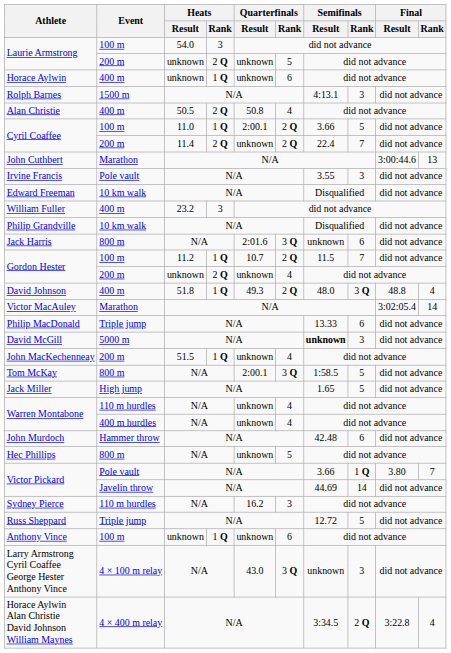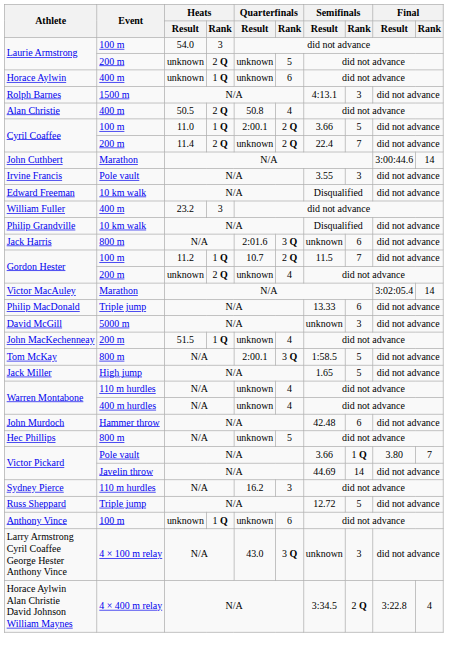 <table class=wikitable style="font-size:90%">
 <tr>
 <th rowspan=2>Athlete</th>
 <th rowspan=2>Event</th>
 <th colspan=2>Heats</th>
 <th colspan=2>Quarterfinals</th>
 <th colspan=2>Semifinals</th>
 <th colspan=2>Final</th>
 </tr>
 <tr>
 <th>Result</th>
 <th>Rank</th>
 <th>Result</th>
 <th>Rank</th>
 <th>Result</th>
 <th>Rank</th>
 <th>Result</th>
 <th>Rank</th>
 </tr>
 <tr>
 <td rowspan=2><a href='#'>Laurie Armstrong</a></td>
 <td><a href='#'>100 m</a></td>
 <td align=center>54.0</td>
 <td align=center>3</td>
 <td align=center colspan=6>did not advance</td>
 </tr>
 <tr>
 <td><a href='#'>200 m</a></td>
 <td align=center>unknown</td>
 <td align=center>2 <strong>Q</strong></td>
 <td align=center>unknown</td>
 <td align=center>5</td>
 <td align=center colspan=4>did not advance</td>
 </tr>
 <tr>
 <td><a href='#'>Horace Aylwin</a></td>
 <td><a href='#'>400 m</a></td>
 <td align=center>unknown</td>
 <td align=center>1 <strong>Q</strong></td>
 <td align=center>unknown</td>
 <td align=center>6</td>
 <td align=center colspan=4>did not advance</td>
 </tr>
 <tr>
 <td><a href='#'>Rolph Barnes</a></td>
 <td><a href='#'>1500 m</a></td>
 <td align=center colspan=4>N/A</td>
 <td align=center>4:13.1</td>
 <td align=center>3</td>
 <td align=center colspan=2>did not advance</td>
 </tr>
 <tr>
 <td><a href='#'>Alan Christie</a></td>
 <td><a href='#'>400 m</a></td>
 <td align=center>50.5</td>
 <td align=center>2 <strong>Q</strong></td>
 <td align=center>50.8</td>
 <td align=center>4</td>
 <td align=center colspan=4>did not advance</td>
 </tr>
 <tr>
 <td rowspan=2><a href='#'>Cyril Coaffee</a></td>
 <td><a href='#'>100 m</a></td>
 <td align=center>11.0</td>
 <td align=center>1 <strong>Q</strong></td>
 <td align=center>2:00.1</td>
 <td align=center>2 <strong>Q</strong></td>
 <td align=center>3.66</td>
 <td align=center>5</td>
 <td align=center colspan=2>did not advance</td>
 </tr>
 <tr>
 <td><a href='#'>200 m</a></td>
 <td align=center>11.4</td>
 <td align=center>2 <strong>Q</strong></td>
 <td align=center>unknown</td>
 <td align=center>2 <strong>Q</strong></td>
 <td align=center>22.4</td>
 <td align=center>7</td>
 <td align=center colspan=2>did not advance</td>
 </tr>
 <tr>
 <td><a href='#'>John Cuthbert</a></td>
 <td><a href='#'>Marathon</a></td>
 <td align=center colspan=6>N/A</td>
 <td align=center>3:00:44.6</td>
-<td align=center>13</td>
+<td align=center>14</td>
 </tr>
 <tr>
 <td><a href='#'>Irvine Francis</a></td>
 <td><a href='#'>Pole vault</a></td>
 <td align=center colspan=4>N/A</td>
 <td align=center>3.55</td>
 <td align=center>3</td>
 <td align=center colspan=2>did not advance</td>
 </tr>
 <tr>
 <td><a href='#'>Edward Freeman</a></td>
 <td><a href='#'>10 km walk</a></td>
 <td align=center colspan=4>N/A</td>
 <td align=center colspan=2>Disqualified</td>
 <td align=center colspan=2>did not advance</td>
 </tr>
 <tr>
 <td><a href='#'>William Fuller</a></td>
 <td><a href='#'>400 m</a></td>
 <td align=center>23.2</td>
 <td align=center>3</td>
 <td align=center colspan=6>did not advance</td>
 </tr>
 <tr>
 <td><a href='#'>Philip Grandville</a></td>
 <td><a href='#'>10 km walk</a></td>
 <td align=center colspan=4>N/A</td>
 <td align=center colspan=2>Disqualified</td>
 <td align=center colspan=2>did not advance</td>
 </tr>
 <tr>
 <td><a href='#'>Jack Harris</a></td>
 <td><a href='#'>800 m</a></td>
 <td align=center colspan=2>N/A</td>
 <td align=center>2:01.6</td>
 <td align=center>3 <strong>Q</strong></td>
 <td align=center>unknown</td>
 <td align=center>6</td>
 <td align=center colspan=2>did not advance</td>
 </tr>
 <tr>
 <td rowspan=2><a href='#'>Gordon Hester</a></td>
 <td><a href='#'>100 m</a></td>
 <td align=center>11.2</td>
 <td align=center>1 <strong>Q</strong></td>
 <td align=center>10.7</td>
 <td align=center>2 <strong>Q</strong></td>
 <td align=center>11.5</td>
 <td align=center>7</td>
 <td align=center colspan=2>did not advance</td>
 </tr>
 <tr>
 <td><a href='#'>200 m</a></td>
 <td align=center>unknown</td>
 <td align=center>2 <strong>Q</strong></td>
 <td align=center>unknown</td>
 <td align=center>4</td>
 <td align=center colspan=4>did not advance</td>
 </tr>
 <tr>
-<td><a href='#'>David Johnson</a></td>
-<td><a href='#'>400 m</a></td>
-<td align=center>51.8</td>
-<td align=center>1 <strong>Q</strong></td>
-<td align=center>49.3</td>
-<td align=center>2 <strong>Q</strong></td>
-<td align=center>48.0</td>
-<td align=center>3 <strong>Q</strong></td>
-<td align=center>48.8</td>
-<td align=center>4</td>
-</tr>
-<tr>
 <td><a href='#'>Victor MacAuley</a></td>
 <td><a href='#'>Marathon</a></td>
 <td align=center colspan=6>N/A</td>
 <td align=center>3:02:05.4</td>
 <td align=center>14</td>
 </tr>
 <tr>
 <td><a href='#'>Philip MacDonald</a></td>
 <td><a href='#'>Triple jump</a></td>
 <td align=center colspan=4>N/A</td>
 <td align=center>13.33</td>
 <td align=center>6</td>
 <td align=center colspan=2>did not advance</td>
 </tr>
 <tr>
 <td><a href='#'>David McGill</a></td>
 <td><a href='#'>5000 m</a></td>
 <td align=center colspan=4>N/A</td>
-<td align=center><strong>unknown</strong></td>
+<td align=center>unknown</td>
 <td align=center>3</td>
 <td align=center colspan=2>did not advance</td>
 </tr>
 <tr>
 <td><a href='#'>John MacKechenneay</a></td>
 <td><a href='#'>200 m</a></td>
 <td align=center>51.5</td>
 <td align=center>1 <strong>Q</strong></td>
 <td align=center>unknown</td>
 <td align=center>4</td>
 <td align=center colspan=4>did not advance</td>
 </tr>
 <tr>
 <td><a href='#'>Tom McKay</a></td>
 <td><a href='#'>800 m</a></td>
 <td align=center colspan=2>N/A</td>
 <td align=center>2:00.1</td>
 <td align=center>3 <strong>Q</strong></td>
 <td align=center>1:58.5</td>
 <td align=center>5</td>
 <td align=center colspan=2>did not advance</td>
 </tr>
 <tr>
 <td><a href='#'>Jack Miller</a></td>
 <td><a href='#'>High jump</a></td>
 <td align=center colspan=4>N/A</td>
 <td align=center>1.65</td>
 <td align=center>5</td>
 <td align=center colspan=2>did not advance</td>
 </tr>
 <tr>
 <td rowspan=2><a href='#'>Warren Montabone</a></td>
 <td><a href='#'>110 m hurdles</a></td>
 <td align=center colspan=2>N/A</td>
 <td align=center>unknown</td>
 <td align=center>4</td>
 <td align=center colspan=4>did not advance</td>
 </tr>
 <tr>
 <td><a href='#'>400 m hurdles</a></td>
 <td align=center colspan=2>N/A</td>
 <td align=center>unknown</td>
 <td align=center>4</td>
 <td align=center colspan=4>did not advance</td>
 </tr>
 <tr>
 <td><a href='#'>John Murdoch</a></td>
 <td><a href='#'>Hammer throw</a></td>
 <td align=center colspan=4>N/A</td>
 <td align=center>42.48</td>
 <td align=center>6</td>
 <td align=center colspan=2>did not advance</td>
 </tr>
 <tr>
 <td><a href='#'>Hec Phillips</a></td>
 <td><a href='#'>800 m</a></td>
 <td align=center colspan=2>N/A</td>
 <td align=center>unknown</td>
 <td align=center>5</td>
 <td align=center colspan=4>did not advance</td>
 </tr>
 <tr>
 <td rowspan=2><a href='#'>Victor Pickard</a></td>
 <td><a href='#'>Pole vault</a></td>
 <td align=center colspan=4>N/A</td>
 <td align=center>3.66</td>
 <td align=center>1 <strong>Q</strong></td>
 <td align=center>3.80</td>
 <td align=center>7</td>
 </tr>
 <tr>
 <td><a href='#'>Javelin throw</a></td>
 <td align=center colspan=4>N/A</td>
 <td align=center>44.69</td>
 <td align=center>14</td>
 <td align=center colspan=2>did not advance</td>
 </tr>
 <tr>
 <td><a href='#'>Sydney Pierce</a></td>
 <td><a href='#'>110 m hurdles</a></td>
 <td align=center colspan=2>N/A</td>
 <td align=center>16.2</td>
 <td align=center>3</td>
 <td align=center colspan=4>did not advance</td>
 </tr>
 <tr>
 <td><a href='#'>Russ Sheppard</a></td>
 <td><a href='#'>Triple jump</a></td>
 <td align=center colspan=4>N/A</td>
 <td align=center>12.72</td>
 <td align=center>5</td>
 <td align=center colspan=2>did not advance</td>
 </tr>
 <tr>
 <td><a href='#'>Anthony Vince</a></td>
 <td><a href='#'>100 m</a></td>
 <td align=center>unknown</td>
 <td align=center>1 <strong>Q</strong></td>
 <td align=center>unknown</td>
 <td align=center>6</td>
 <td align=center colspan=4>did not advance</td>
 </tr>
 <tr>
 <td>Larry Armstrong <br> Cyril Coaffee <br> George Hester <br> Anthony Vince</td>
 <td><a href='#'>4 × 100 m relay</a></td>
 <td align=center colspan=2>N/A</td>
 <td align=center>43.0</td>
 <td align=center>3 <strong>Q</strong></td>
 <td align=center>unknown</td>
 <td align=center>3</td>
 <td align=center colspan=2>did not advance</td>
 </tr>
 <tr>
 <td>Horace Aylwin <br> Alan Christie <br> David Johnson <br> <a href='#'>William Maynes</a></td>
 <td><a href='#'>4 × 400 m relay</a></td>
 <td align=center colspan=4>N/A</td>
 <td align=center>3:34.5</td>
 <td align=center>2 <strong>Q</strong></td>
 <td align=center>3:22.8</td>
 <td align=center>4</td>
 </tr>
 </table>
